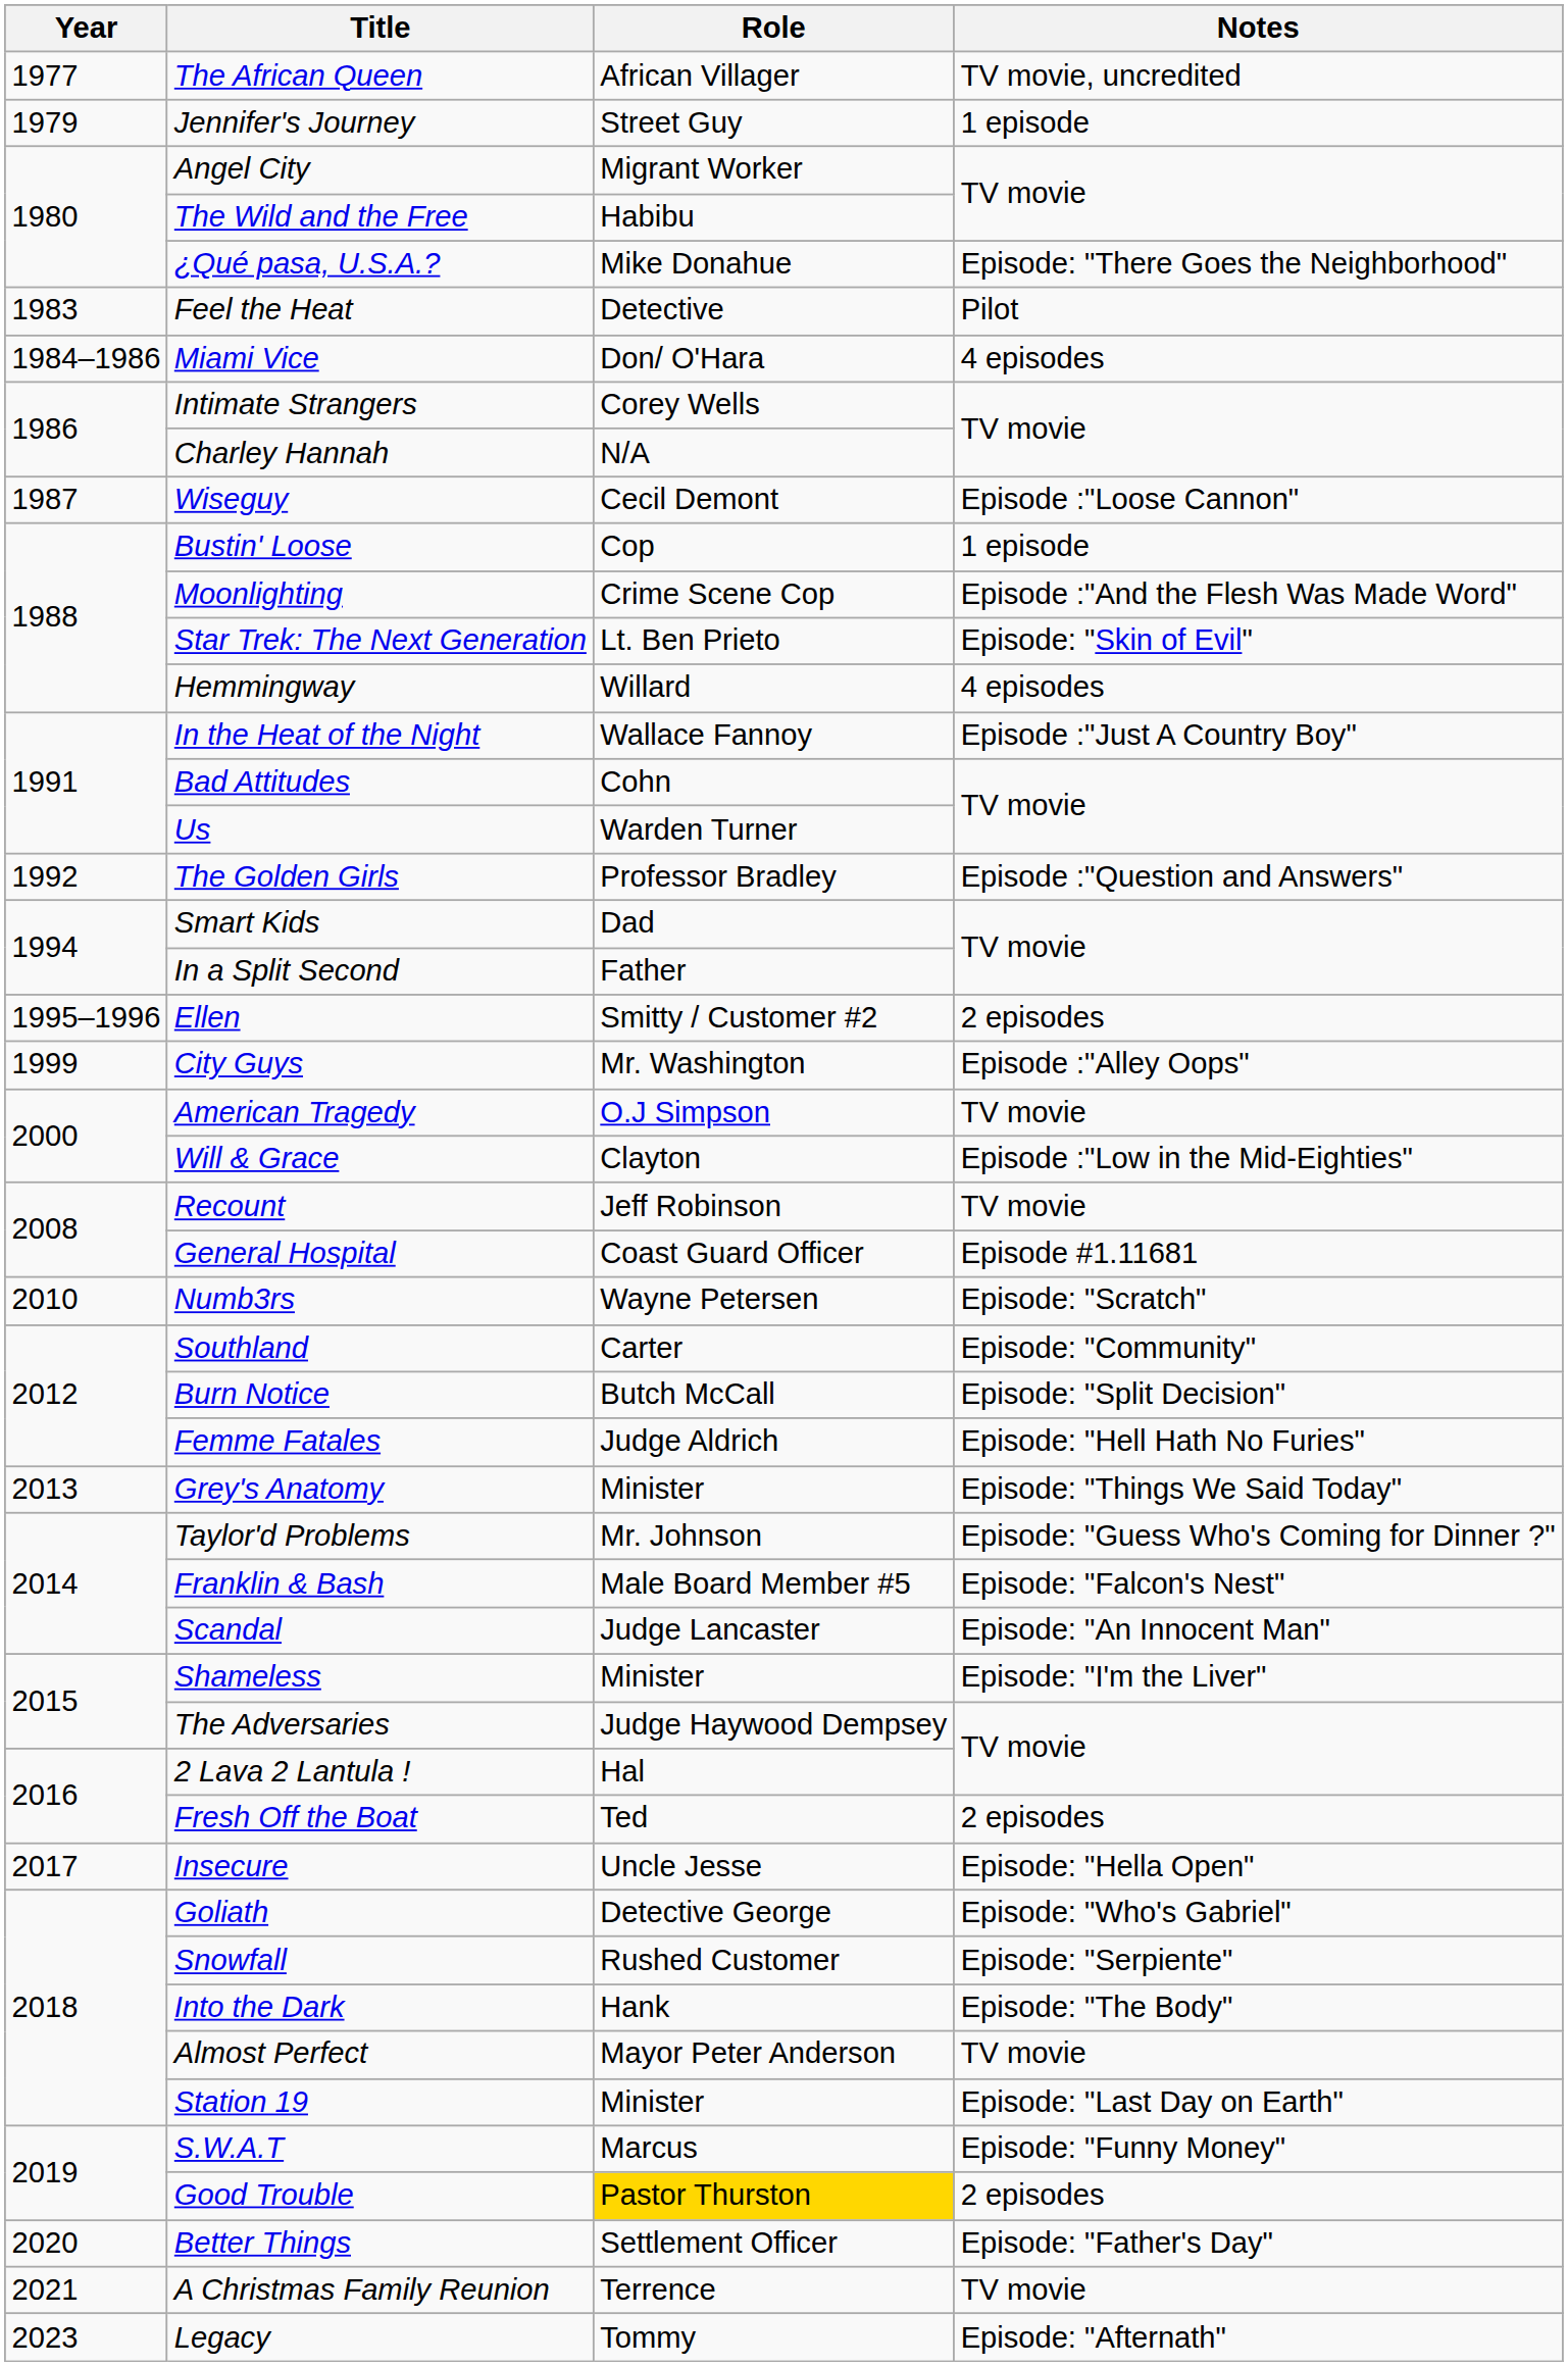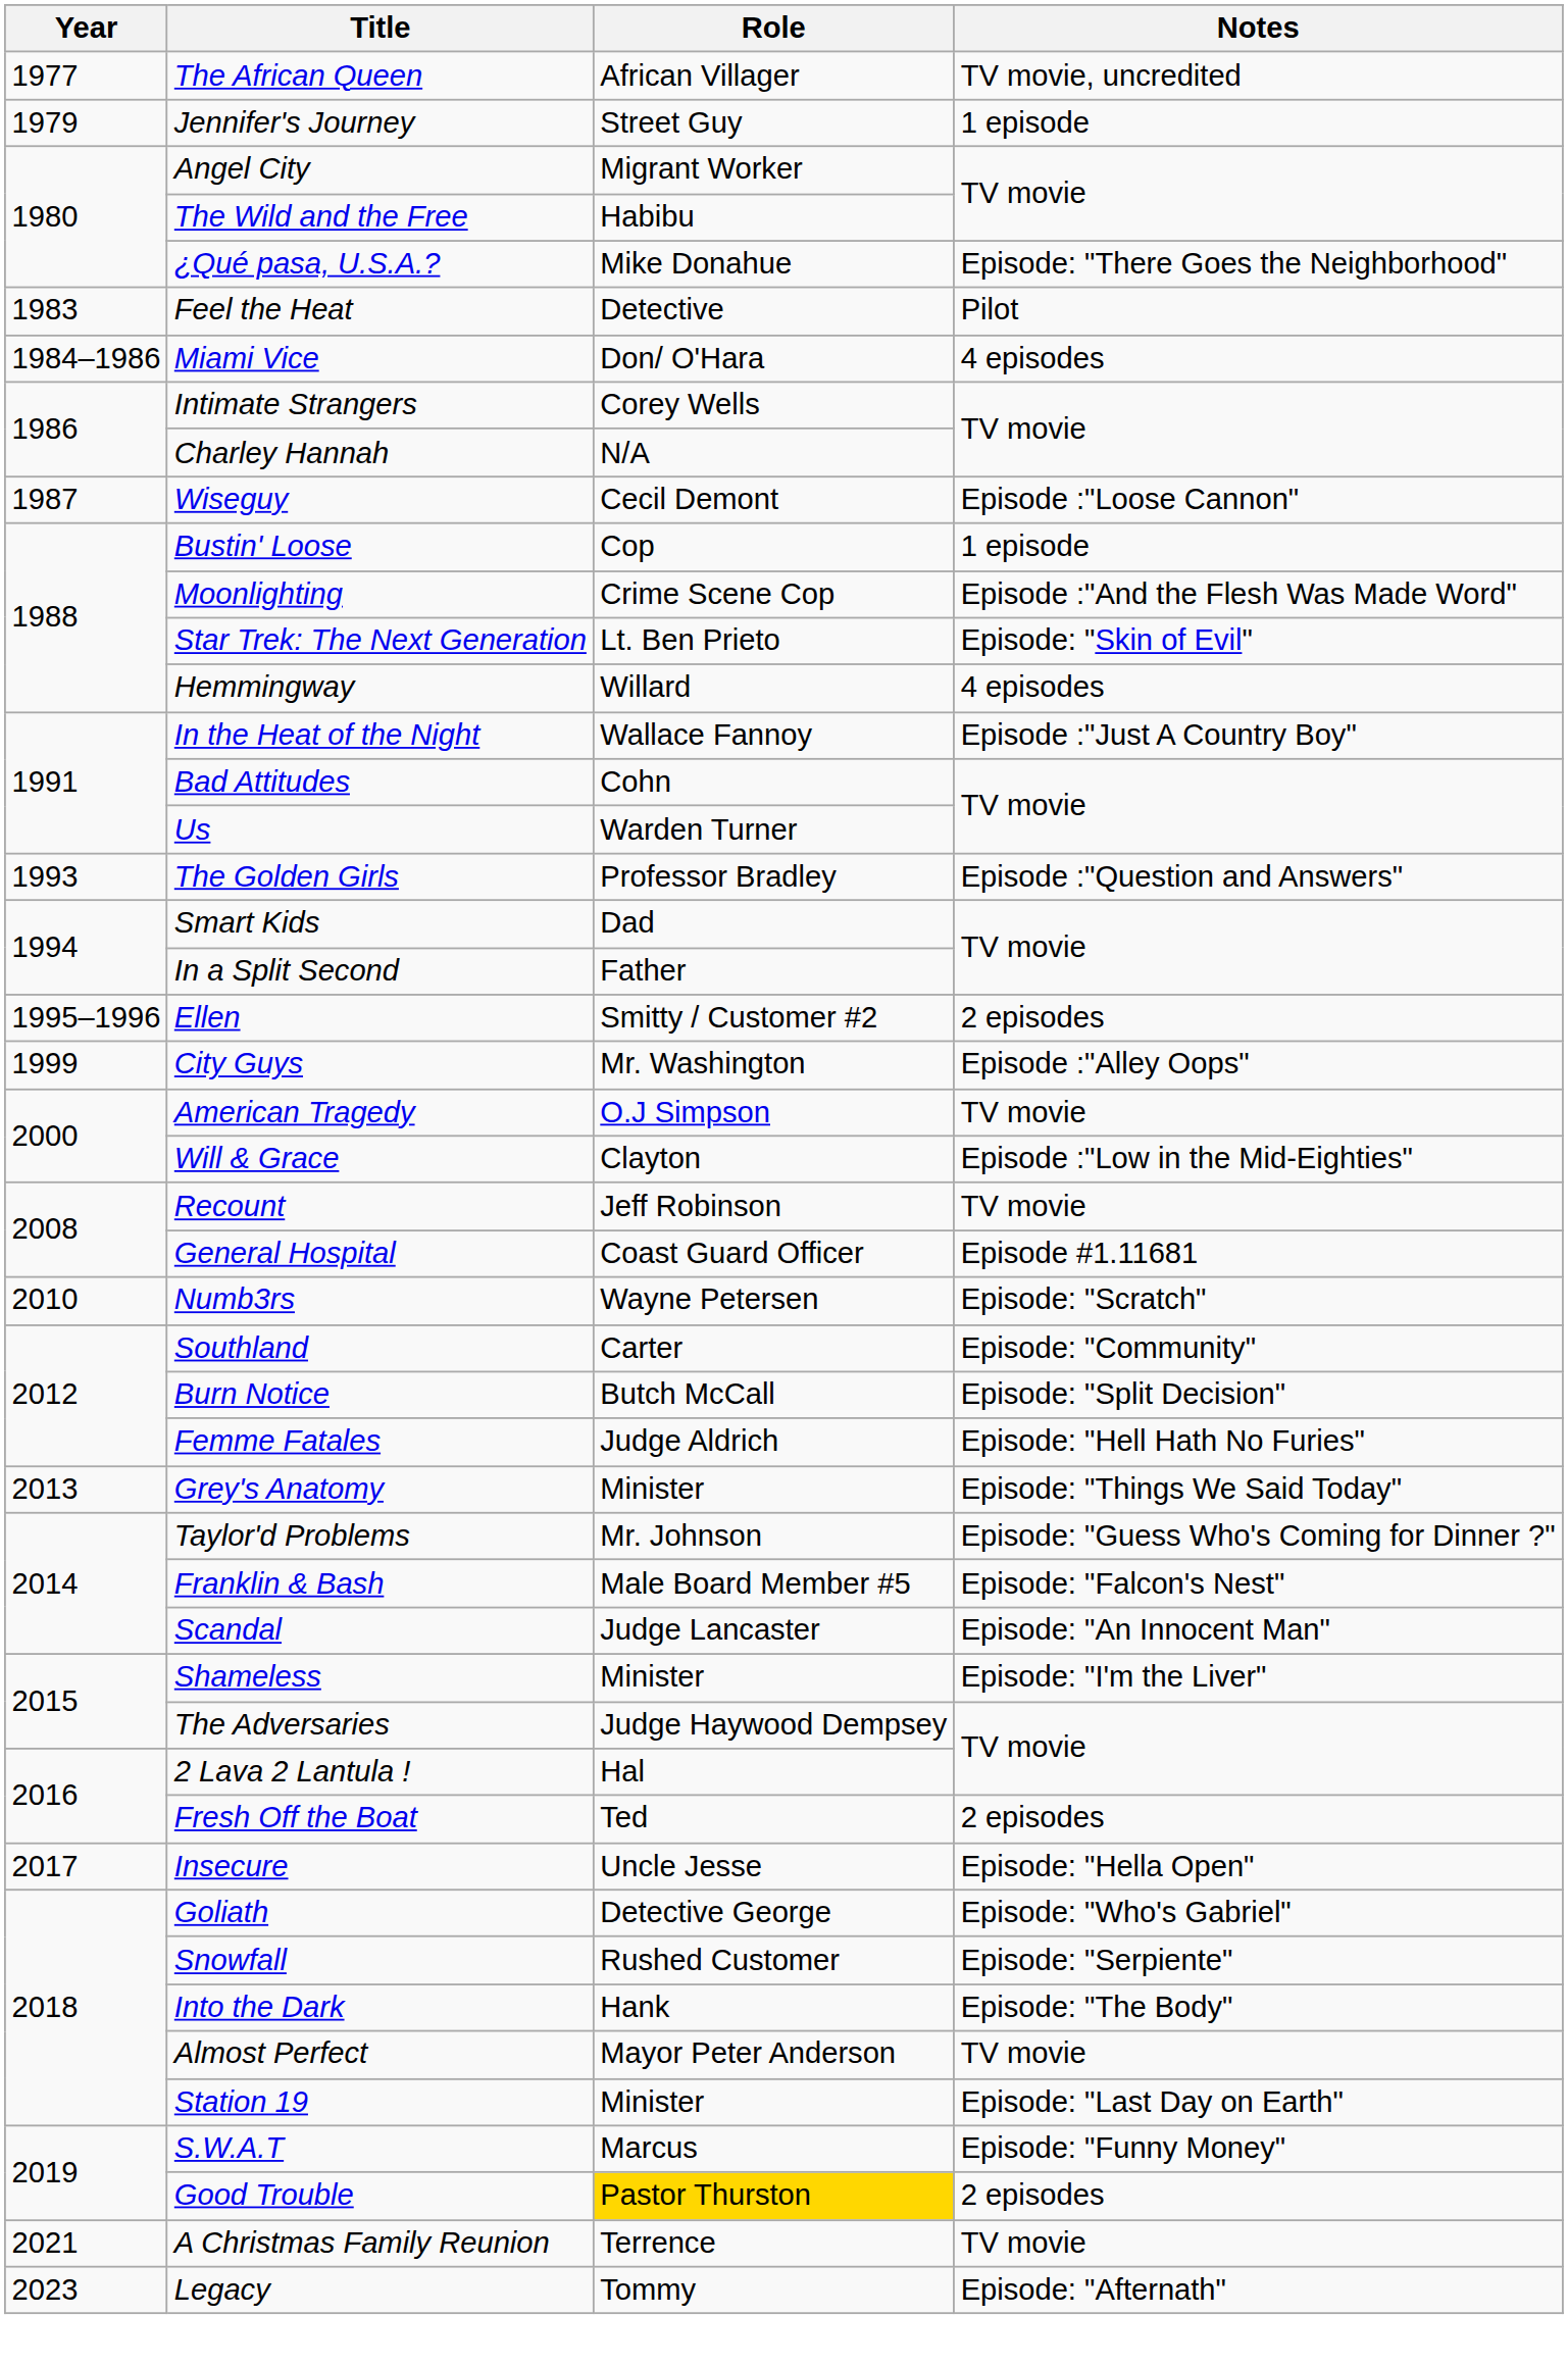 <table class="wikitable">
 <tr>
 <th>Year</th>
 <th>Title</th>
 <th>Role</th>
 <th>Notes</th>
 </tr>
 <tr>
 <td>1977</td>
 <td><em><a href='#'>The African Queen</a></em></td>
 <td>African Villager</td>
 <td>TV movie, uncredited</td>
 </tr>
 <tr>
 <td>1979</td>
 <td><em>Jennifer's Journey</em></td>
 <td>Street Guy</td>
 <td>1 episode</td>
 </tr>
 <tr>
 <td rowspan="3">1980</td>
 <td><em>Angel City</em></td>
 <td>Migrant Worker</td>
 <td rowspan="2">TV movie</td>
 </tr>
 <tr>
 <td><em><a href='#'>The Wild and the Free</a></em></td>
 <td>Habibu</td>
 </tr>
 <tr>
 <td><em><a href='#'>¿Qué pasa, U.S.A.?</a></em></td>
 <td>Mike Donahue</td>
 <td>Episode:  "There Goes the Neighborhood"</td>
 </tr>
 <tr>
 <td>1983</td>
 <td><em>Feel the Heat</em></td>
 <td>Detective</td>
 <td>Pilot</td>
 </tr>
 <tr>
 <td>1984–1986</td>
 <td><em><a href='#'>Miami Vice</a></em></td>
 <td>Don/ O'Hara</td>
 <td>4 episodes</td>
 </tr>
 <tr>
 <td rowspan="2">1986</td>
 <td><em>Intimate Strangers</em></td>
 <td>Corey Wells</td>
 <td rowspan="2">TV movie</td>
 </tr>
 <tr>
 <td><em>Charley Hannah</em></td>
 <td>N/A</td>
 </tr>
 <tr>
 <td>1987</td>
 <td><em><a href='#'>Wiseguy</a></em></td>
 <td>Cecil Demont</td>
 <td>Episode :"Loose Cannon"</td>
 </tr>
 <tr>
 <td rowspan="4">1988</td>
 <td><em><a href='#'>Bustin' Loose</a></em></td>
 <td>Cop</td>
 <td>1 episode</td>
 </tr>
 <tr>
 <td><em><a href='#'>Moonlighting</a></em></td>
 <td>Crime Scene Cop</td>
 <td>Episode :"And the Flesh Was Made Word"</td>
 </tr>
 <tr>
 <td><em><a href='#'>Star Trek: The Next Generation</a></em></td>
 <td>Lt. Ben Prieto</td>
 <td>Episode: "<a href='#'>Skin of Evil</a>"</td>
 </tr>
 <tr>
 <td><em>Hemmingway</em></td>
 <td>Willard</td>
 <td>4 episodes</td>
 </tr>
 <tr>
 <td rowspan="3">1991</td>
 <td><em><a href='#'>In the Heat of the Night</a></em></td>
 <td>Wallace Fannoy</td>
 <td>Episode :"Just A Country Boy"</td>
 </tr>
 <tr>
 <td><em><a href='#'>Bad Attitudes</a></em></td>
 <td>Cohn</td>
 <td rowspan="2">TV movie</td>
 </tr>
 <tr>
 <td><em><a href='#'>Us</a></em></td>
 <td>Warden Turner</td>
 </tr>
 <tr>
-<td>1992</td>
+<td>1993</td>
 <td><em><a href='#'>The Golden Girls</a></em></td>
 <td>Professor Bradley</td>
 <td>Episode :"Question and Answers"</td>
 </tr>
 <tr>
 <td rowspan="2">1994</td>
 <td><em>Smart Kids</em></td>
 <td>Dad</td>
 <td rowspan="2">TV movie</td>
 </tr>
 <tr>
 <td><em>In a Split Second</em></td>
 <td>Father</td>
 </tr>
 <tr>
 <td>1995–1996</td>
 <td><em><a href='#'>Ellen</a></em></td>
 <td>Smitty / Customer #2</td>
 <td>2 episodes</td>
 </tr>
 <tr>
 <td>1999</td>
 <td><em><a href='#'>City Guys</a></em></td>
 <td>Mr. Washington</td>
 <td>Episode :"Alley Oops"</td>
 </tr>
 <tr>
 <td rowspan="2">2000</td>
 <td><em><a href='#'>American Tragedy</a></em></td>
 <td><a href='#'>O.J Simpson</a></td>
 <td>TV movie</td>
 </tr>
 <tr>
 <td><em><a href='#'>Will & Grace</a></em></td>
 <td>Clayton</td>
 <td>Episode :"Low in the Mid-Eighties"</td>
 </tr>
 <tr>
 <td rowspan="2">2008</td>
 <td><em><a href='#'>Recount</a></em></td>
 <td>Jeff Robinson</td>
 <td>TV movie</td>
 </tr>
 <tr>
 <td><em><a href='#'>General Hospital</a></em></td>
 <td>Coast Guard Officer</td>
 <td>Episode #1.11681</td>
 </tr>
 <tr>
 <td>2010</td>
 <td><em><a href='#'>Numb3rs</a></em></td>
 <td>Wayne Petersen</td>
 <td>Episode: "Scratch"</td>
 </tr>
 <tr>
 <td rowspan="3">2012</td>
 <td><em><a href='#'>Southland</a></em></td>
 <td>Carter</td>
 <td>Episode: "Community"</td>
 </tr>
 <tr>
 <td><em><a href='#'>Burn Notice</a></em></td>
 <td>Butch McCall</td>
 <td>Episode: "Split Decision"</td>
 </tr>
 <tr>
 <td><em><a href='#'>Femme Fatales</a></em></td>
 <td>Judge Aldrich</td>
 <td>Episode: "Hell Hath No Furies"</td>
 </tr>
 <tr>
 <td>2013</td>
 <td><em><a href='#'>Grey's Anatomy</a></em></td>
 <td>Minister</td>
 <td>Episode: "Things We Said Today"</td>
 </tr>
 <tr>
 <td rowspan="3">2014</td>
 <td><em>Taylor'd Problems</em></td>
 <td>Mr. Johnson</td>
 <td>Episode: "Guess Who's Coming for Dinner ?"</td>
 </tr>
 <tr>
 <td><em><a href='#'>Franklin & Bash</a></em></td>
 <td>Male Board Member #5</td>
 <td>Episode: "Falcon's Nest"</td>
 </tr>
 <tr>
 <td><em><a href='#'>Scandal</a></em></td>
 <td>Judge Lancaster</td>
 <td>Episode: "An Innocent Man"</td>
 </tr>
 <tr>
 <td rowspan="2">2015</td>
 <td><em><a href='#'>Shameless</a></em></td>
 <td>Minister</td>
 <td>Episode: "I'm the Liver"</td>
 </tr>
 <tr>
 <td><em>The Adversaries</em></td>
 <td>Judge Haywood Dempsey</td>
 <td rowspan="2">TV movie</td>
 </tr>
 <tr>
 <td rowspan="2">2016</td>
 <td><em>2 Lava 2 Lantula !</em></td>
 <td>Hal</td>
 </tr>
 <tr>
 <td><em><a href='#'>Fresh Off the Boat</a></em></td>
 <td>Ted</td>
 <td>2 episodes</td>
 </tr>
 <tr>
 <td>2017</td>
 <td><em><a href='#'>Insecure</a></em></td>
 <td>Uncle Jesse</td>
 <td>Episode: "Hella Open"</td>
 </tr>
 <tr>
 <td rowspan="5">2018</td>
 <td><em><a href='#'>Goliath</a></em></td>
 <td>Detective George</td>
 <td>Episode: "Who's Gabriel"</td>
 </tr>
 <tr>
 <td><em><a href='#'>Snowfall</a></em></td>
 <td>Rushed Customer</td>
 <td>Episode: "Serpiente"</td>
 </tr>
 <tr>
 <td><em><a href='#'>Into the Dark</a></em></td>
 <td>Hank</td>
 <td>Episode: "The Body"</td>
 </tr>
 <tr>
 <td><em>Almost Perfect</em></td>
 <td>Mayor Peter Anderson</td>
 <td>TV movie</td>
 </tr>
 <tr>
 <td><em><a href='#'>Station 19</a></em></td>
 <td>Minister</td>
 <td>Episode: "Last Day on Earth"</td>
 </tr>
 <tr>
 <td rowspan="2">2019</td>
 <td><em><a href='#'>S.W.A.T</a></em></td>
 <td>Marcus</td>
 <td>Episode: "Funny Money"</td>
 </tr>
 <tr>
 <td><em><a href='#'>Good Trouble</a></em></td>
 <td style="background: gold;">Pastor Thurston</td>
 <td>2 episodes</td>
 </tr>
 <tr>
-<td>2020</td>
-<td><em><a href='#'>Better Things</a></em></td>
-<td>Settlement Officer</td>
-<td>Episode: "Father's Day"</td>
-</tr>
-<tr>
 <td>2021</td>
 <td><em>A Christmas Family Reunion</em></td>
 <td>Terrence</td>
 <td>TV movie</td>
 </tr>
 <tr>
 <td>2023</td>
 <td><em>Legacy</em></td>
 <td>Tommy</td>
 <td>Episode: "Afternath"</td>
 </tr>
 </table>
